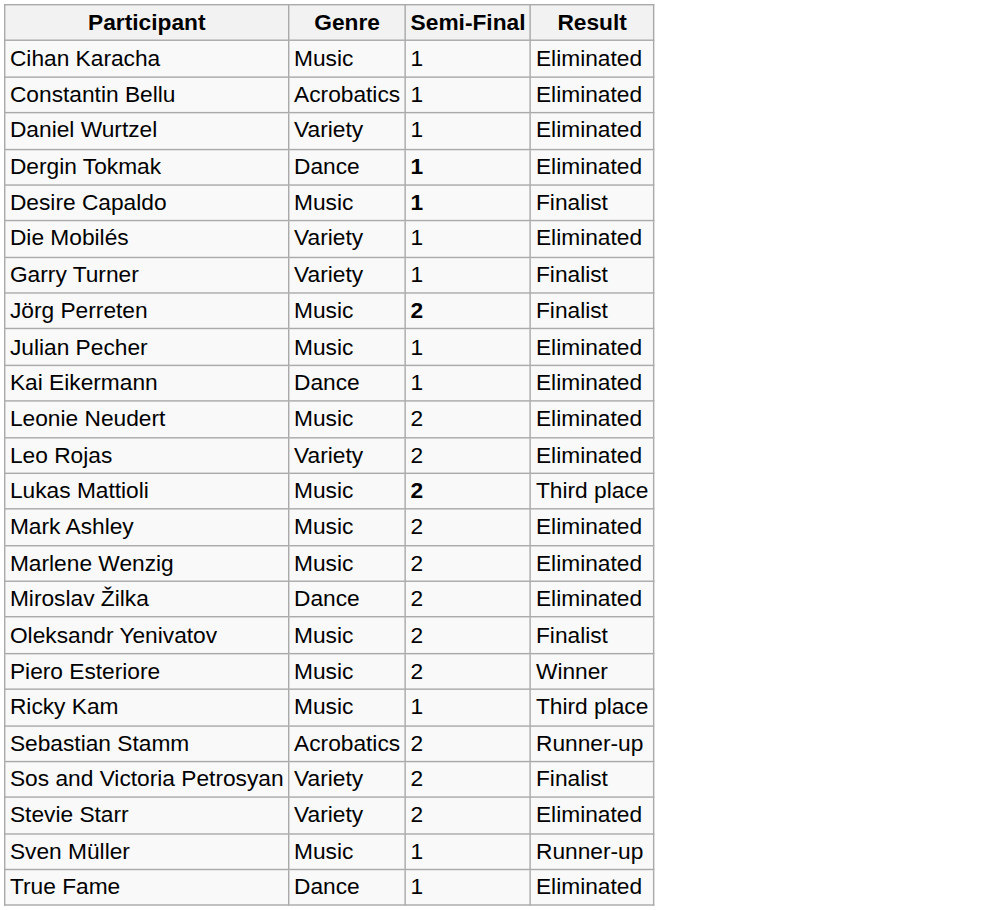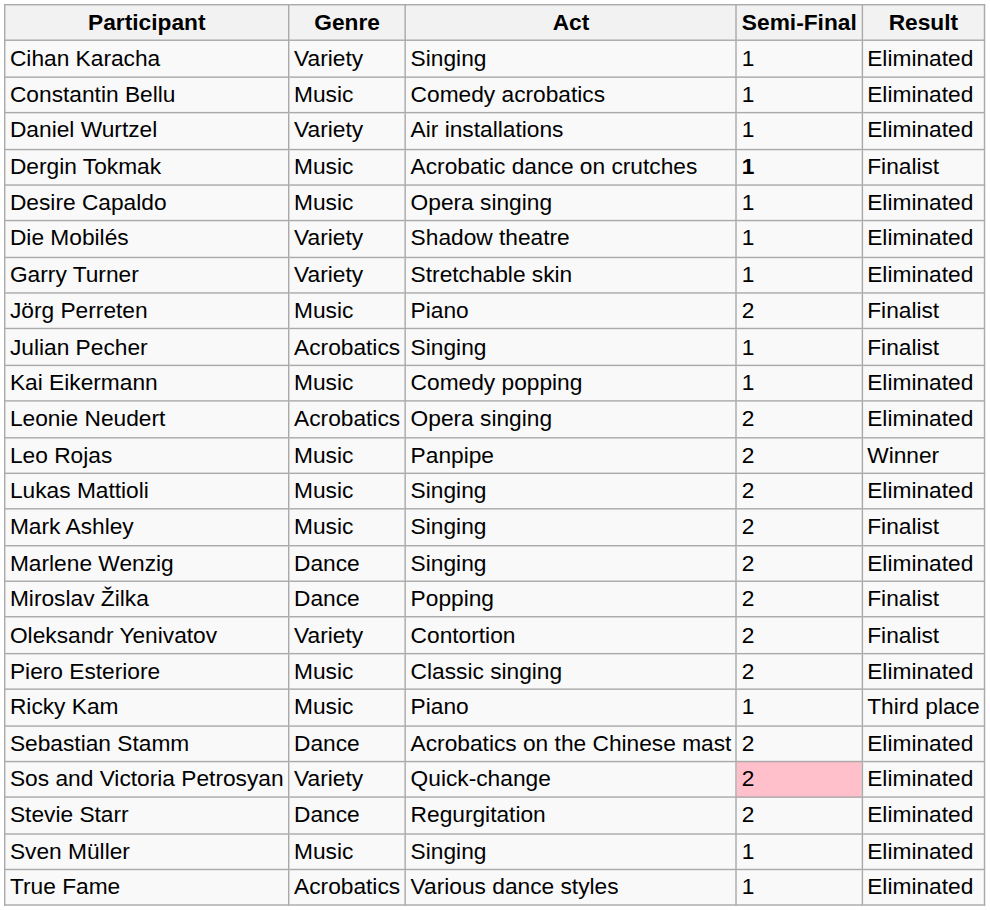 <table class="wikitable">
 <tr>
 <th>Participant</th>
 <th>Genre</th>
+<th>Act</th>
 <th>Semi-Final</th>
 <th>Result</th>
 </tr>
 <tr>
 <td>Cihan Karacha</td>
-<td>Music</td>
+<td>Variety</td>
+<td>Singing</td>
 <td>1</td>
 <td>Eliminated</td>
 </tr>
 <tr>
 <td>Constantin Bellu</td>
-<td>Acrobatics</td>
+<td>Music</td>
+<td>Comedy acrobatics</td>
 <td>1</td>
 <td>Eliminated</td>
 </tr>
 <tr>
 <td>Daniel Wurtzel</td>
 <td>Variety</td>
+<td>Air installations</td>
 <td>1</td>
 <td>Eliminated</td>
 </tr>
 <tr>
 <td>Dergin Tokmak</td>
-<td>Dance</td>
+<td>Music</td>
+<td>Acrobatic dance on crutches</td>
 <td><strong>1</strong></td>
-<td>Eliminated</td>
+<td>Finalist</td>
 </tr>
 <tr>
 <td>Desire Capaldo</td>
 <td>Music</td>
-<td><strong>1</strong></td>
-<td>Finalist</td>
+<td>Opera singing</td>
+<td>1</td>
+<td>Eliminated</td>
 </tr>
 <tr>
 <td>Die Mobilés</td>
 <td>Variety</td>
+<td>Shadow theatre</td>
 <td>1</td>
 <td>Eliminated</td>
 </tr>
 <tr>
 <td>Garry Turner</td>
 <td>Variety</td>
+<td>Stretchable skin</td>
+<td>1</td>
+<td>Eliminated</td>
+</tr>
+<tr>
+<td>Jörg Perreten</td>
+<td>Music</td>
+<td>Piano</td>
+<td>2</td>
+<td>Finalist</td>
+</tr>
+<tr>
+<td>Julian Pecher</td>
+<td>Acrobatics</td>
+<td>Singing</td>
 <td>1</td>
 <td>Finalist</td>
 </tr>
 <tr>
-<td>Jörg Perreten</td>
+<td>Kai Eikermann</td>
 <td>Music</td>
-<td><strong>2</strong></td>
-<td>Finalist</td>
-</tr>
-<tr>
-<td>Julian Pecher</td>
-<td>Music</td>
-<td>1</td>
-<td>Eliminated</td>
-</tr>
-<tr>
-<td>Kai Eikermann</td>
-<td>Dance</td>
+<td>Comedy popping</td>
 <td>1</td>
 <td>Eliminated</td>
 </tr>
 <tr>
 <td>Leonie Neudert</td>
-<td>Music</td>
+<td>Acrobatics</td>
+<td>Opera singing</td>
 <td>2</td>
 <td>Eliminated</td>
 </tr>
 <tr>
 <td>Leo Rojas</td>
-<td>Variety</td>
+<td>Music</td>
+<td>Panpipe</td>
+<td>2</td>
+<td>Winner</td>
+</tr>
+<tr>
+<td>Lukas Mattioli</td>
+<td>Music</td>
+<td>Singing</td>
 <td>2</td>
 <td>Eliminated</td>
 </tr>
 <tr>
-<td>Lukas Mattioli</td>
-<td>Music</td>
-<td><strong>2</strong></td>
-<td>Third place</td>
-</tr>
-<tr>
 <td>Mark Ashley</td>
 <td>Music</td>
+<td>Singing</td>
 <td>2</td>
-<td>Eliminated</td>
+<td>Finalist</td>
 </tr>
 <tr>
 <td>Marlene Wenzig</td>
-<td>Music</td>
+<td>Dance</td>
+<td>Singing</td>
 <td>2</td>
 <td>Eliminated</td>
 </tr>
 <tr>
 <td>Miroslav Žilka</td>
 <td>Dance</td>
+<td>Popping</td>
 <td>2</td>
-<td>Eliminated</td>
+<td>Finalist</td>
 </tr>
 <tr>
 <td>Oleksandr Yenivatov</td>
-<td>Music</td>
+<td>Variety</td>
+<td>Contortion</td>
 <td>2</td>
 <td>Finalist</td>
 </tr>
 <tr>
 <td>Piero Esteriore</td>
 <td>Music</td>
+<td>Classic singing</td>
 <td>2</td>
-<td>Winner</td>
+<td>Eliminated</td>
 </tr>
 <tr>
 <td>Ricky Kam</td>
 <td>Music</td>
+<td>Piano</td>
 <td>1</td>
 <td>Third place</td>
 </tr>
 <tr>
 <td>Sebastian Stamm</td>
-<td>Acrobatics</td>
+<td>Dance</td>
+<td>Acrobatics on the Chinese mast</td>
 <td>2</td>
-<td>Runner-up</td>
+<td>Eliminated</td>
 </tr>
 <tr>
 <td>Sos and Victoria Petrosyan</td>
 <td>Variety</td>
-<td>2</td>
-<td>Finalist</td>
+<td>Quick-change</td>
+<td style="background: pink;">2</td>
+<td>Eliminated</td>
 </tr>
 <tr>
 <td>Stevie Starr</td>
-<td>Variety</td>
+<td>Dance</td>
+<td>Regurgitation</td>
 <td>2</td>
 <td>Eliminated</td>
 </tr>
 <tr>
 <td>Sven Müller</td>
 <td>Music</td>
+<td>Singing</td>
 <td>1</td>
-<td>Runner-up</td>
+<td>Eliminated</td>
 </tr>
 <tr>
 <td>True Fame</td>
-<td>Dance</td>
+<td>Acrobatics</td>
+<td>Various dance styles</td>
 <td>1</td>
 <td>Eliminated</td>
 </tr>
 </table>
